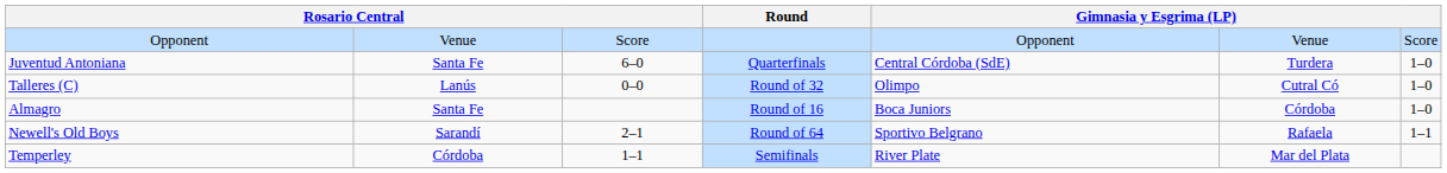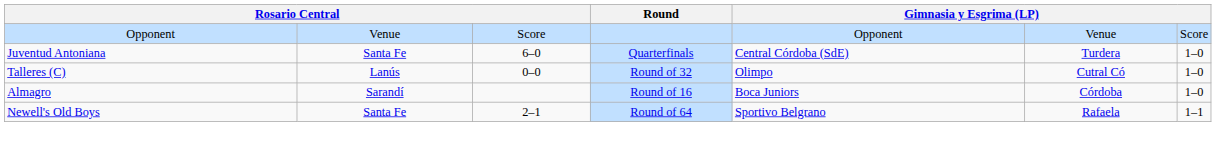 <table class="wikitable" style="text-align: center;">
 <tr>
 <th colspan=3><a href='#'>Rosario Central</a></th>
 <th width=12%>Round</th>
 <th colspan=3><a href='#'>Gimnasia y Esgrima (LP)</a></th>
 </tr>
 <tr bgcolor=#c1e0ff>
 <td width=25%>Opponent</td>
 <td width=15%>Venue</td>
 <td width=10%>Score</td>
 <td width=10%></td>
 <td width=25%>Opponent</td>
 <td width=15%>Venue</td>
 <td width=10%>Score</td>
 </tr>
 <tr>
 <td align=left><a href='#'>Juventud Antoniana</a></td>
 <td><a href='#'>Santa Fe</a></td>
 <td>6–0</td>
 <td bgcolor=#c1e0ff><a href='#'>Quarterfinals</a></td>
 <td align=left><a href='#'>Central Córdoba (SdE)</a></td>
 <td><a href='#'>Turdera</a></td>
 <td>1–0</td>
 </tr>
 <tr>
 <td align=left><a href='#'>Talleres (C)</a></td>
 <td><a href='#'>Lanús</a></td>
 <td>0–0 </td>
 <td bgcolor=#c1e0ff><a href='#'>Round of 32</a></td>
 <td align=left><a href='#'>Olimpo</a></td>
 <td><a href='#'>Cutral Có</a></td>
 <td>1–0</td>
 </tr>
 <tr>
 <td align=left><a href='#'>Almagro</a></td>
-<td><a href='#'>Santa Fe</a></td>
+<td><a href='#'>Sarandí</a></td>
 <td></td>
 <td bgcolor=#c1e0ff><a href='#'>Round of 16</a></td>
 <td align=left><a href='#'>Boca Juniors</a></td>
 <td><a href='#'>Córdoba</a></td>
 <td>1–0</td>
 </tr>
 <tr>
 <td align=left><a href='#'>Newell's Old Boys</a></td>
-<td><a href='#'>Sarandí</a></td>
+<td><a href='#'>Santa Fe</a></td>
 <td>2–1</td>
 <td bgcolor=#c1e0ff><a href='#'>Round of 64</a></td>
 <td align=left><a href='#'>Sportivo Belgrano</a></td>
 <td><a href='#'>Rafaela</a></td>
 <td>1–1 </td>
 </tr>
-<tr>
-<td align=left><a href='#'>Temperley</a></td>
-<td><a href='#'>Córdoba</a></td>
-<td>1–1 </td>
-<td bgcolor=#c1e0ff><a href='#'>Semifinals</a></td>
-<td align=left><a href='#'>River Plate</a></td>
-<td><a href='#'>Mar del Plata</a></td>
-<td></td>
-</tr>
 </table>
